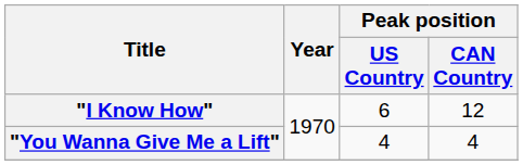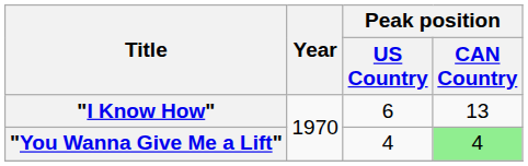 <table class="wikitable plainrowheaders" style="text-align:center;">
 <tr>
 <th scope="col" rowspan = "2">Title</th>
 <th scope="col" rowspan = "2">Year</th>
 <th scope="col" colspan="2">Peak position</th>
 </tr>
 <tr>
 <th><a href='#'>US<br>Country</a><br></th>
 <th scope="col"><a href='#'>CAN<br>Country</a><br></th>
 </tr>
 <tr>
 <th scope = "row">"<a href='#'>I Know How</a>"</th>
 <td rowspan = "2">1970</td>
 <td>6</td>
-<td>12</td>
+<td>13</td>
 </tr>
 <tr>
 <th scope = "row">"<a href='#'>You Wanna Give Me a Lift</a>"</th>
 <td>4</td>
-<td>4</td>
+<td style="background: lightgreen;">4</td>
 </tr>
 <tr>
 </tr>
 </table>
